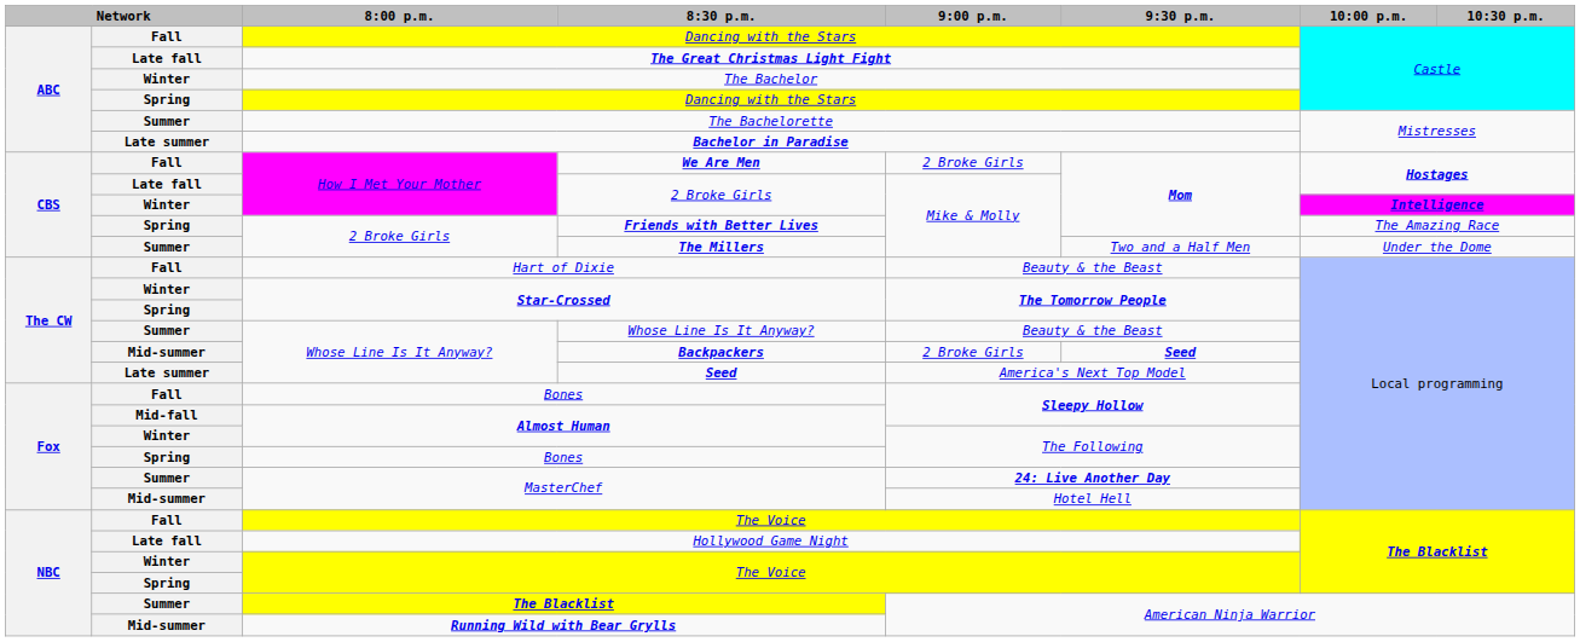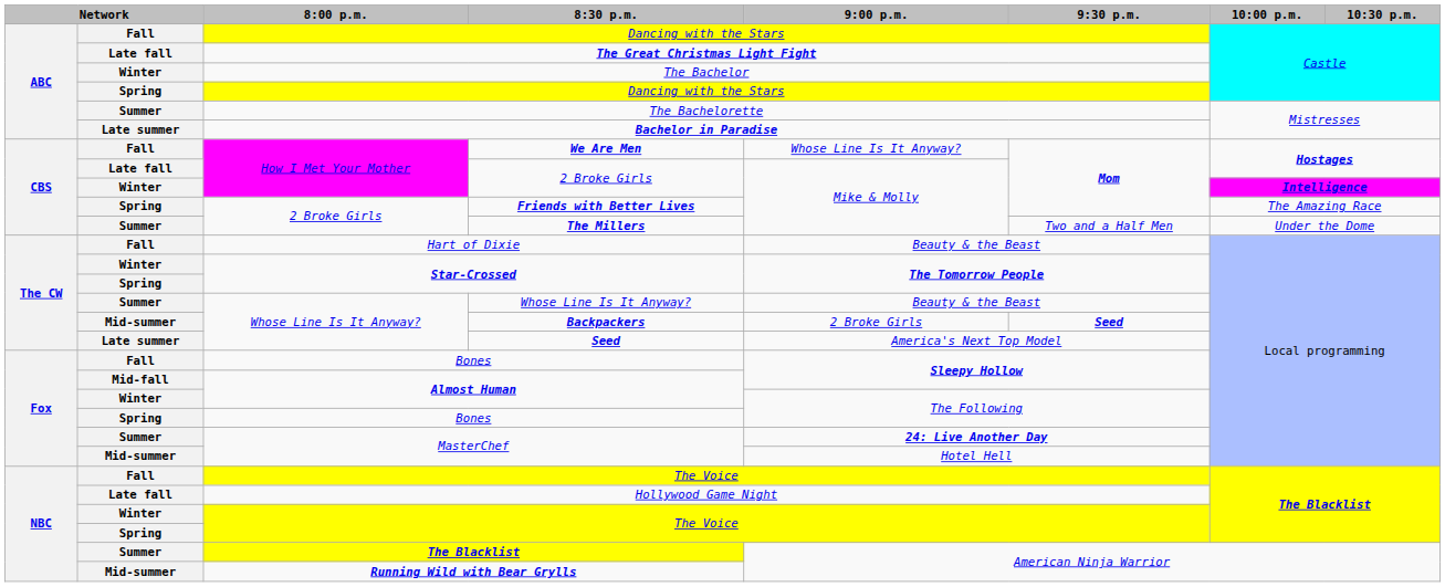 <table class="wikitable" style="width:100%;margin-right:0;text-align:center">
 <tr>
 <th colspan="2" style="background-color:#C0C0C0;text-align:center">Network</th>
 <th style="background-color:#C0C0C0;text-align:center">8:00 p.m.</th>
 <th style="background-color:#C0C0C0;text-align:center">8:30 p.m.</th>
 <th style="background-color:#C0C0C0;text-align:center">9:00 p.m.</th>
 <th style="background-color:#C0C0C0;text-align:center">9:30 p.m.</th>
 <th style="background-color:#C0C0C0;text-align:center">10:00 p.m.</th>
 <th style="background-color:#C0C0C0;text-align:center">10:30 p.m.</th>
 </tr>
 <tr>
 <th rowspan="6"><a href='#'>ABC</a></th>
 <th>Fall</th>
 <td style="background:#FFFF00;" colspan="4"><em><a href='#'>Dancing with the Stars</a></em> </td>
 <td style="background:#00FFFF;" colspan="2" rowspan="4"><em><a href='#'>Castle</a></em> </td>
 </tr>
 <tr>
 <th>Late fall</th>
 <td colspan="4"><strong><em><a href='#'>The Great Christmas Light Fight</a></em></strong></td>
 </tr>
 <tr>
 <th>Winter</th>
 <td colspan="4"><em><a href='#'>The Bachelor</a></em></td>
 </tr>
 <tr>
 <th>Spring</th>
 <td style="background:#FFFF00;" colspan="4"><em><a href='#'>Dancing with the Stars</a></em> </td>
 </tr>
 <tr>
 <th>Summer</th>
 <td colspan="4"><em><a href='#'>The Bachelorette</a></em></td>
 <td colspan="2" rowspan="2"><em><a href='#'>Mistresses</a></em></td>
 </tr>
 <tr>
 <th>Late summer</th>
 <td colspan="4"><strong><em><a href='#'>Bachelor in Paradise</a></em></strong></td>
 </tr>
 <tr>
 <th rowspan="5"><a href='#'>CBS</a></th>
 <th>Fall</th>
 <td style="background:#FF00FF;" rowspan="3"><em><a href='#'>How I Met Your Mother</a></em> </td>
 <td><strong><em><a href='#'>We Are Men</a></em></strong></td>
-<td><em><a href='#'>2 Broke Girls</a></em></td>
+<td><em><a href='#'>Whose Line Is It Anyway?</a></em></td>
 <td rowspan="4"><strong><em><a href='#'>Mom</a></em></strong></td>
 <td colspan="2" rowspan="2"><strong><em><a href='#'>Hostages</a></em></strong></td>
 </tr>
 <tr>
 <th>Late fall</th>
 <td rowspan="2"><em><a href='#'>2 Broke Girls</a></em></td>
 <td rowspan="4"><em><a href='#'>Mike & Molly</a></em></td>
 </tr>
 <tr>
 <th>Winter</th>
 <td style="background:#FF00FF;" colspan="2"><strong><em><a href='#'>Intelligence</a></em></strong> </td>
 </tr>
 <tr>
 <th>Spring</th>
 <td rowspan="2"><em><a href='#'>2 Broke Girls</a></em></td>
 <td><strong><em><a href='#'>Friends with Better Lives</a></em></strong></td>
 <td colspan="2"><em><a href='#'>The Amazing Race</a></em></td>
 </tr>
 <tr>
 <th>Summer</th>
 <td><strong><em><a href='#'>The Millers</a></em></strong></td>
 <td><em><a href='#'>Two and a Half Men</a></em></td>
 <td colspan="2"><em><a href='#'>Under the Dome</a></em></td>
 </tr>
 <tr>
 <th rowspan="6"><a href='#'>The CW</a></th>
 <th>Fall</th>
 <td colspan="2"><em><a href='#'>Hart of Dixie</a></em></td>
 <td colspan="2"><em><a href='#'>Beauty & the Beast</a></em></td>
 <td style="background:#abbfff;" colspan="2" rowspan="12">Local programming</td>
 </tr>
 <tr>
 <th>Winter</th>
 <td colspan="2" rowspan="2"><strong><em><a href='#'>Star-Crossed</a></em></strong></td>
 <td colspan="2" rowspan="2"><strong><em><a href='#'>The Tomorrow People</a></em></strong></td>
 </tr>
 <tr>
 <th>Spring</th>
 </tr>
 <tr>
 <th>Summer</th>
 <td rowspan="3"><em><a href='#'>Whose Line Is It Anyway?</a></em></td>
 <td><em><a href='#'>Whose Line Is It Anyway?</a></em></td>
 <td colspan="2"><em><a href='#'>Beauty & the Beast</a></em></td>
 </tr>
 <tr>
 <th>Mid-summer</th>
 <td><strong><em><a href='#'>Backpackers</a></em></strong></td>
 <td><em><a href='#'>2 Broke Girls</a></em></td>
 <td><strong><em><a href='#'>Seed</a></em></strong></td>
 </tr>
 <tr>
 <th>Late summer</th>
 <td><strong><em><a href='#'>Seed</a></em></strong></td>
 <td colspan="2"><em><a href='#'>America's Next Top Model</a></em></td>
 </tr>
 <tr>
 <th rowspan="6"><a href='#'>Fox</a></th>
 <th>Fall</th>
 <td colspan="2"><em><a href='#'>Bones</a></em></td>
 <td rowspan="2" colspan="2"><strong><em><a href='#'>Sleepy Hollow</a></em></strong></td>
 </tr>
 <tr>
 <th>Mid-fall</th>
 <td rowspan="2" colspan="2"><strong><em><a href='#'>Almost Human</a></em></strong></td>
 </tr>
 <tr>
 <th>Winter</th>
 <td rowspan="2" colspan="2"><em><a href='#'>The Following</a></em></td>
 </tr>
 <tr>
 <th>Spring</th>
 <td colspan="2"><em><a href='#'>Bones</a></em></td>
 </tr>
 <tr>
 <th>Summer</th>
 <td rowspan="2" colspan="2"><em><a href='#'>MasterChef</a></em></td>
 <td colspan="2"><strong><em><a href='#'>24: Live Another Day</a></em></strong></td>
 </tr>
 <tr>
 <th>Mid-summer</th>
 <td colspan="2"><em><a href='#'>Hotel Hell</a></em></td>
 </tr>
 <tr>
 <th rowspan="6"><a href='#'>NBC</a></th>
 <th>Fall</th>
 <td style="background:#FFFF00;" colspan="4"><em><a href='#'>The Voice</a></em> </td>
 <td style="background:#FFFF00;" rowspan="4" colspan="2"><strong><em><a href='#'>The Blacklist</a></em></strong> </td>
 </tr>
 <tr>
 <th>Late fall</th>
 <td colspan="4"><em><a href='#'>Hollywood Game Night</a></em></td>
 </tr>
 <tr>
 <th>Winter</th>
 <td style="background:#FFFF00;" rowspan="2" colspan="4"><em><a href='#'>The Voice</a></em> </td>
 </tr>
 <tr>
 <th>Spring</th>
 </tr>
 <tr>
 <th>Summer</th>
 <td style="background:#FFFF00;" colspan="2"><strong><em><a href='#'>The Blacklist</a></em></strong> </td>
 <td rowspan="2" colspan="4"><em><a href='#'>American Ninja Warrior</a></em></td>
 </tr>
 <tr>
 <th>Mid-summer</th>
 <td colspan="2"><strong><em><a href='#'>Running Wild with Bear Grylls</a></em></strong></td>
 </tr>
 </table>
